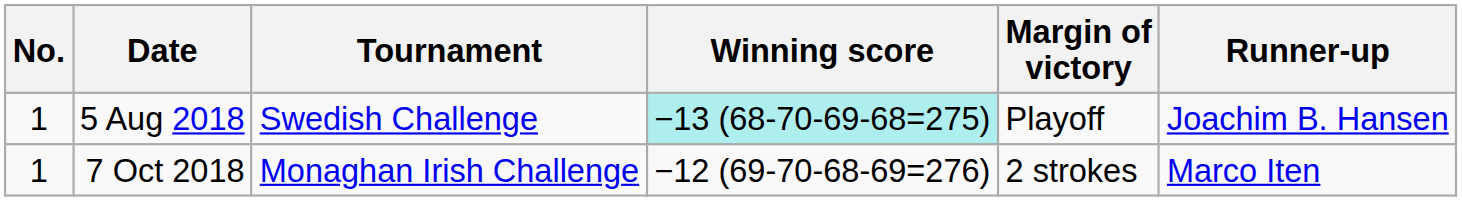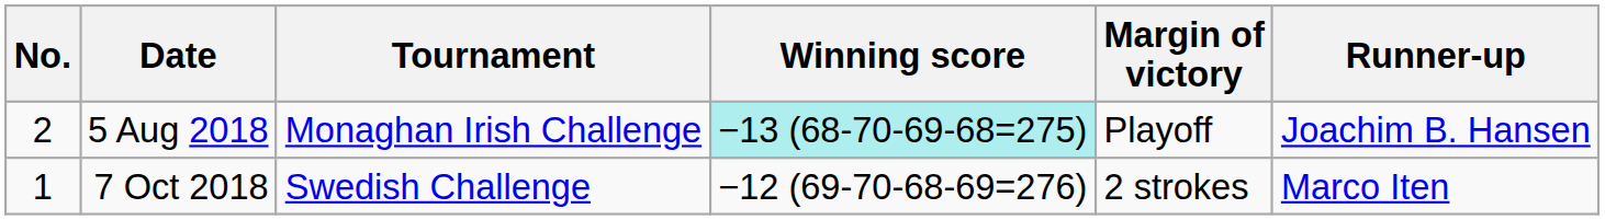 <table class="wikitable" style="font-size:95%;">
 <tr>
 <th>No.</th>
 <th>Date</th>
 <th>Tournament</th>
 <th>Winning score</th>
 <th>Margin of<br>victory</th>
 <th>Runner-up</th>
 </tr>
 <tr>
-<td align=center>1</td>
+<td align=center>2</td>
 <td align=right>5 Aug <a href='#'>2018</a></td>
-<td><a href='#'>Swedish Challenge</a></td>
+<td><a href='#'>Monaghan Irish Challenge</a></td>
 <td style="background: paleturquoise;">−13 (68-70-69-68=275)</td>
 <td>Playoff</td>
 <td> <a href='#'>Joachim B. Hansen</a></td>
 </tr>
 <tr>
 <td align=center>1</td>
 <td align=right>7 Oct 2018</td>
-<td><a href='#'>Monaghan Irish Challenge</a></td>
+<td><a href='#'>Swedish Challenge</a></td>
 <td>−12 (69-70-68-69=276)</td>
 <td>2 strokes</td>
 <td> <a href='#'>Marco Iten</a></td>
 </tr>
 </table>
